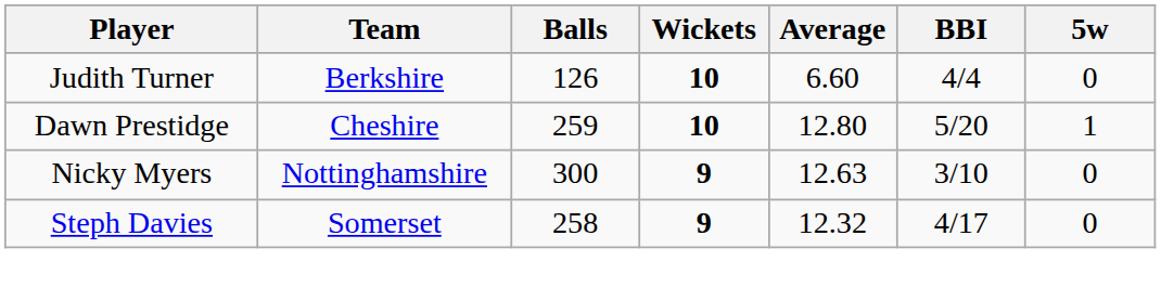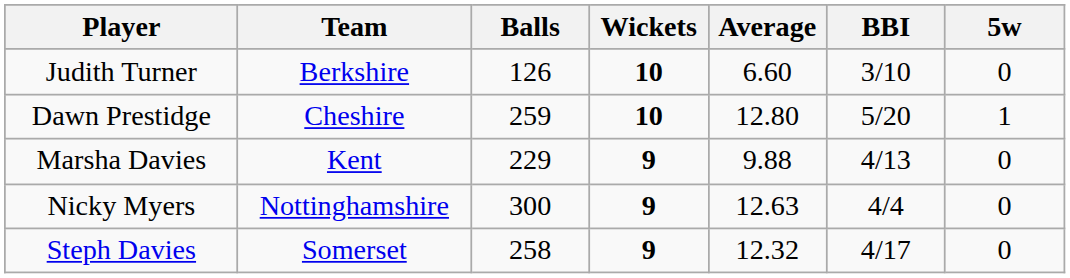 <table class="wikitable" style="text-align:center">
 <tr>
 <th width=125>Player</th>
 <th width=125>Team</th>
 <th width=60>Balls</th>
 <th width=60>Wickets</th>
 <th width=60>Average</th>
 <th width=60>BBI</th>
 <th width=60>5w</th>
 </tr>
 <tr>
 <td>Judith Turner</td>
 <td><a href='#'>Berkshire</a></td>
 <td>126</td>
 <td><strong>10</strong></td>
 <td>6.60</td>
-<td>4/4</td>
+<td>3/10</td>
 <td>0</td>
 </tr>
 <tr>
 <td>Dawn Prestidge</td>
 <td><a href='#'>Cheshire</a></td>
 <td>259</td>
 <td><strong>10</strong></td>
 <td>12.80</td>
 <td>5/20</td>
 <td>1</td>
 </tr>
 <tr>
+<td>Marsha Davies</td>
+<td><a href='#'>Kent</a></td>
+<td>229</td>
+<td><strong>9</strong></td>
+<td>9.88</td>
+<td>4/13</td>
+<td>0</td>
+</tr>
+<tr>
 <td>Nicky Myers</td>
 <td><a href='#'>Nottinghamshire</a></td>
 <td>300</td>
 <td><strong>9</strong></td>
 <td>12.63</td>
-<td>3/10</td>
+<td>4/4</td>
 <td>0</td>
 </tr>
 <tr>
 <td><a href='#'>Steph Davies</a></td>
 <td><a href='#'>Somerset</a></td>
 <td>258</td>
 <td><strong>9</strong></td>
 <td>12.32</td>
 <td>4/17</td>
 <td>0</td>
 </tr>
 </table>
